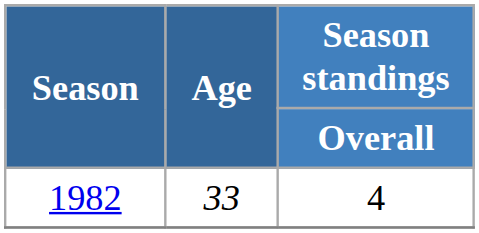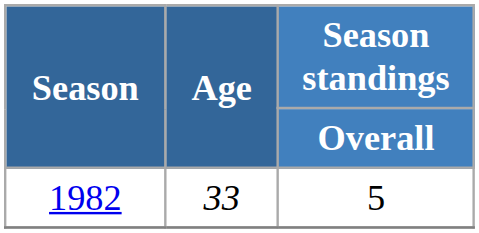 <table class="wikitable" style="font-size:95%; text-align:center; border:grey solid 1px; border-collapse:collapse; background:#ffffff;">
 <tr>
 <th style="background-color:#369; color:white; width:60px;" rowspan="2"> Season </th>
 <th style="background-color:#369; color:white; width:40px;" rowspan="2"> Age </th>
 <th style="background-color:#4180be; color:white;" colspan="1">Season standings</th>
 </tr>
 <tr>
 <th style="background-color:#4180be; color:white; width:75px;">Overall</th>
 </tr>
 <tr>
 <td><a href='#'>1982</a></td>
 <td><em>33</em></td>
-<td>4</td>
+<td>5</td>
 </tr>
 <tr>
 </tr>
 </table>
